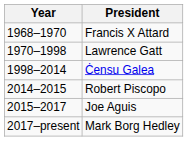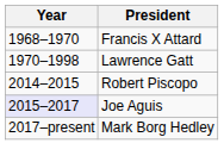 <table class="wikitable sortable">
 <tr>
 <th>Year</th>
 <th>President</th>
 </tr>
 <tr>
 <td>1968–1970</td>
 <td>Francis X Attard</td>
 </tr>
 <tr>
 <td>1970–1998</td>
 <td>Lawrence Gatt</td>
 </tr>
 <tr>
-<td>1998–2014</td>
-<td><a href='#'>Ċensu Galea</a></td>
-</tr>
-<tr>
 <td>2014–2015</td>
 <td>Robert Piscopo</td>
 </tr>
 <tr>
-<td>2015–2017</td>
+<td style="background: lavender;">2015–2017</td>
 <td>Joe Aguis</td>
 </tr>
 <tr>
 <td>2017–present</td>
 <td>Mark Borg Hedley</td>
 </tr>
 </table>
